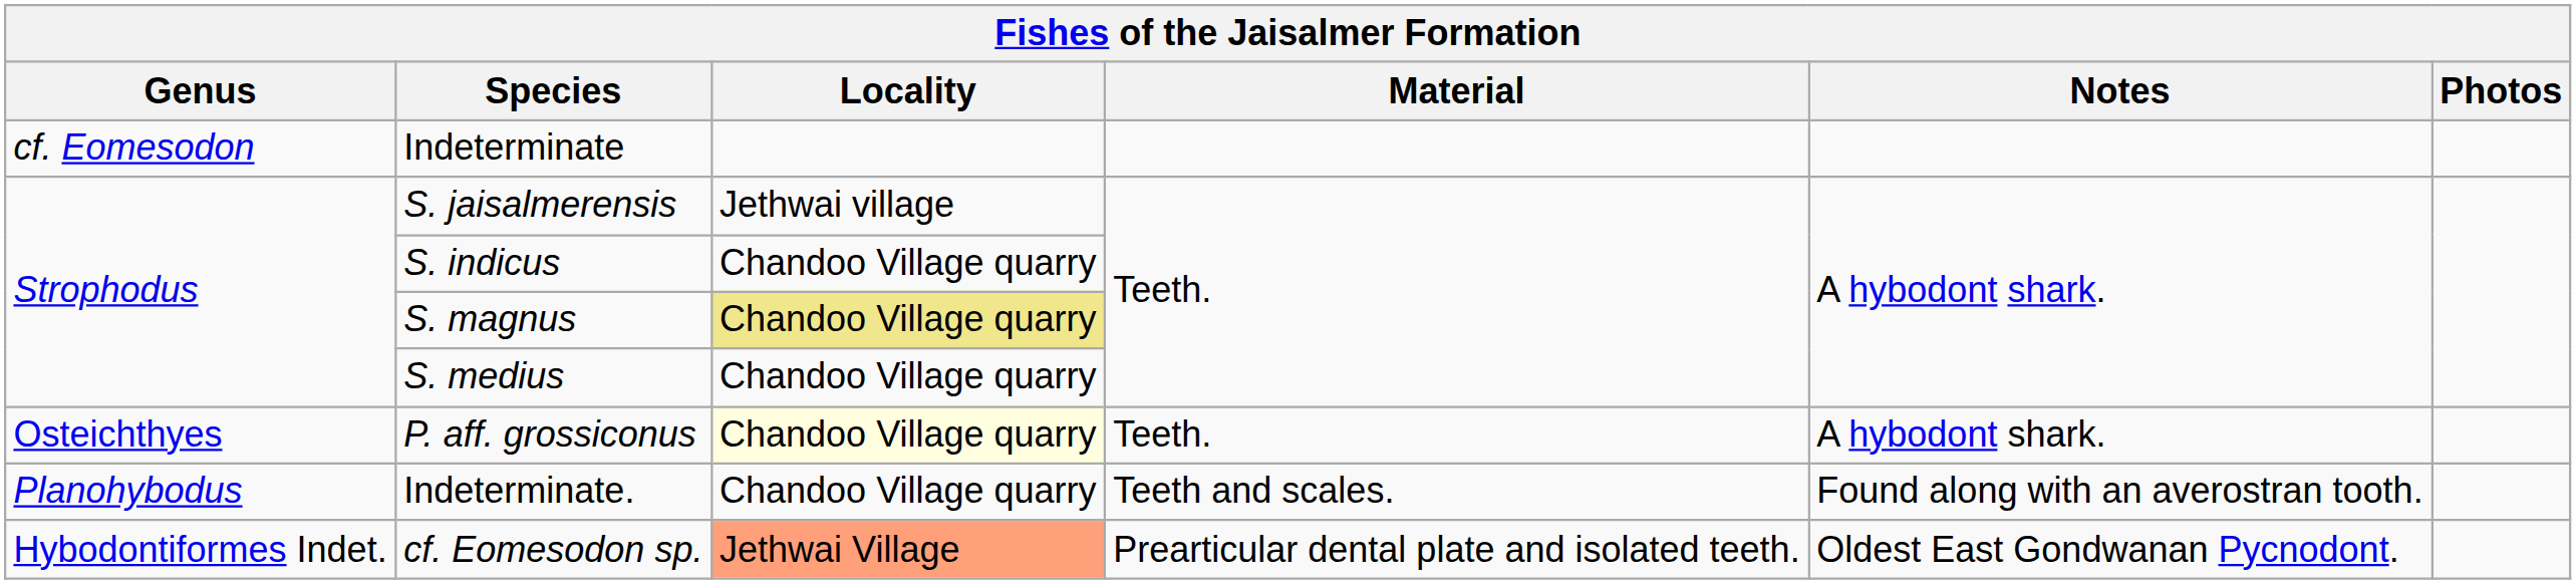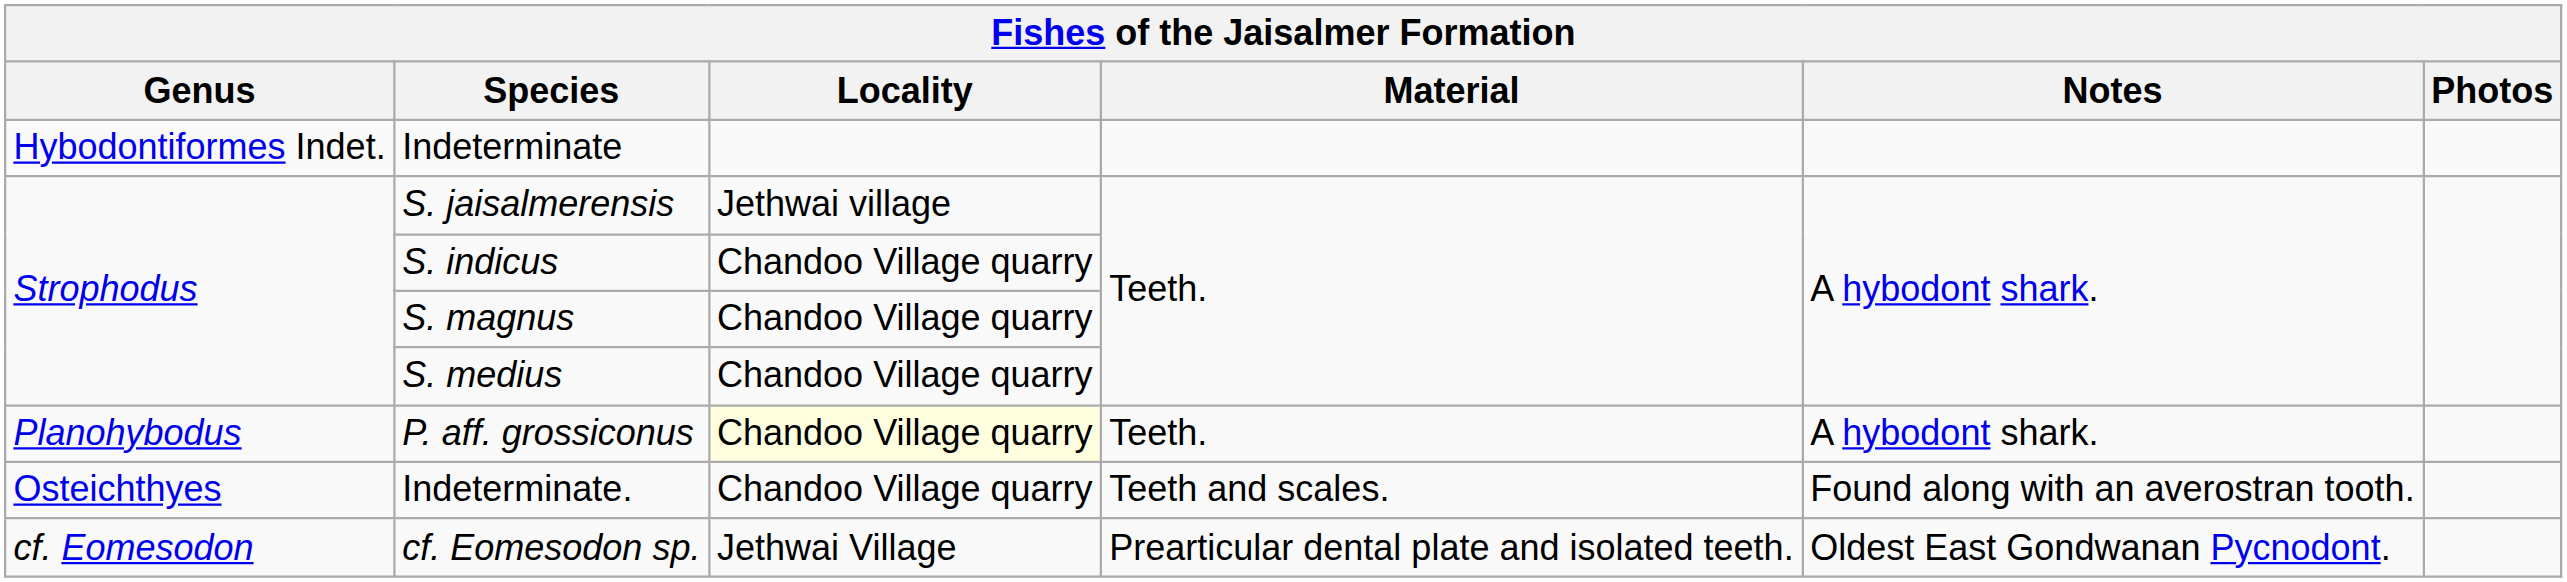 <table class="wikitable" align="center">
 <tr>
 <th colspan="6" align="center"><a href='#'>Fishes</a> of the Jaisalmer Formation</th>
 </tr>
 <tr>
 <th>Genus</th>
 <th>Species</th>
 <th>Locality</th>
 <th>Material</th>
 <th>Notes</th>
 <th>Photos</th>
 </tr>
 <tr>
-<td><em>cf. <a href='#'>Eomesodon</a></em></td>
+<td><a href='#'>Hybodontiformes</a> Indet.</td>
 <td>Indeterminate</td>
 <td></td>
 <td></td>
 <td></td>
 <td></td>
 </tr>
 <tr>
 <td rowspan = "4"><em><a href='#'>Strophodus</a></em></td>
 <td><em>S. jaisalmerensis</em></td>
 <td>Jethwai village</td>
 <td rowspan="4">Teeth.</td>
 <td rowspan="4">A <a href='#'>hybodont</a> <a href='#'>shark</a>.</td>
 <td rowspan="4"></td>
 </tr>
 <tr>
 <td><em>S. indicus</em></td>
 <td>Chandoo Village quarry</td>
 </tr>
 <tr>
 <td><em>S. magnus</em></td>
-<td style="background: khaki;">Chandoo Village quarry</td>
+<td>Chandoo Village quarry</td>
 </tr>
 <tr>
 <td><em>S. medius</em></td>
 <td>Chandoo Village quarry</td>
 </tr>
 <tr>
-<td><a href='#'>Osteichthyes</a></td>
+<td><em><a href='#'>Planohybodus</a></em></td>
 <td><em>P. aff. grossiconus</em> </td>
 <td style="background: lightyellow;">Chandoo Village quarry</td>
 <td>Teeth.</td>
 <td>A <a href='#'>hybodont</a> shark.</td>
 <td></td>
 </tr>
 <tr>
-<td><em><a href='#'>Planohybodus</a></em></td>
+<td><a href='#'>Osteichthyes</a></td>
 <td>Indeterminate.</td>
 <td>Chandoo Village quarry</td>
 <td>Teeth and scales.</td>
 <td>Found along with an averostran tooth.</td>
 <td></td>
 </tr>
 <tr>
-<td><a href='#'>Hybodontiformes</a> Indet.</td>
+<td><em>cf. <a href='#'>Eomesodon</a></em></td>
 <td><em>cf. Eomesodon sp.</em></td>
-<td style="background: lightsalmon;">Jethwai Village</td>
+<td>Jethwai Village</td>
 <td>Prearticular dental plate and isolated teeth.</td>
 <td>Oldest East Gondwanan <a href='#'>Pycnodont</a>.</td>
 <td></td>
 </tr>
 </table>
